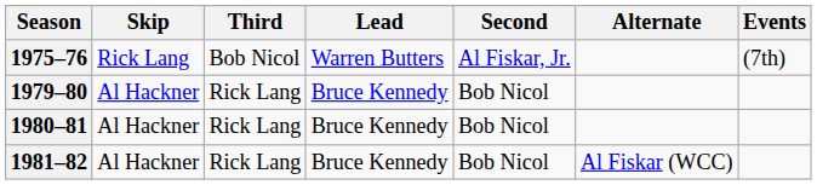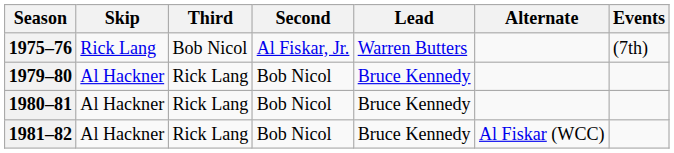 <table class="wikitable">
 <tr>
 <th scope="col">Season</th>
 <th scope="col">Skip</th>
 <th scope="col">Third</th>
+<th scope="col">Second</th>
 <th scope="col">Lead</th>
-<th scope="col">Second</th>
 <th scope="col">Alternate</th>
 <th scope="col">Events</th>
 </tr>
 <tr>
 <th scope="row">1975–76</th>
 <td><a href='#'>Rick Lang</a></td>
 <td>Bob Nicol</td>
+<td><a href='#'>Al Fiskar, Jr.</a></td>
 <td><a href='#'>Warren Butters</a></td>
-<td><a href='#'>Al Fiskar, Jr.</a></td>
 <td></td>
 <td> (7th)</td>
 </tr>
 <tr>
 <th scope="row">1979–80</th>
 <td><a href='#'>Al Hackner</a></td>
 <td>Rick Lang</td>
+<td>Bob Nicol</td>
 <td><a href='#'>Bruce Kennedy</a></td>
-<td>Bob Nicol</td>
 <td></td>
 <td> </td>
 </tr>
 <tr>
 <th scope="row">1980–81</th>
 <td>Al Hackner</td>
 <td>Rick Lang</td>
+<td>Bob Nicol</td>
 <td>Bruce Kennedy</td>
-<td>Bob Nicol</td>
 <td></td>
 <td> </td>
 </tr>
 <tr>
 <th scope="row">1981–82</th>
 <td>Al Hackner</td>
 <td>Rick Lang</td>
+<td>Bob Nicol</td>
 <td>Bruce Kennedy</td>
-<td>Bob Nicol</td>
 <td><a href='#'>Al Fiskar</a> (WCC)</td>
 <td> <br> </td>
 </tr>
 </table>
